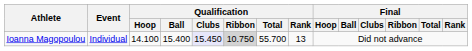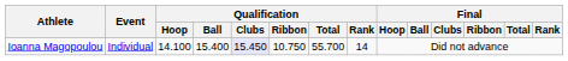 <table class=wikitable style="font-size:90%">
 <tr>
 <th rowspan=2>Athlete</th>
 <th rowspan=2>Event</th>
 <th colspan=6>Qualification</th>
 <th colspan=6>Final</th>
 </tr>
 <tr style="font-size:95%">
 <th>Hoop</th>
 <th>Ball</th>
 <th>Clubs</th>
 <th>Ribbon</th>
 <th>Total</th>
 <th>Rank</th>
 <th>Hoop</th>
 <th>Ball</th>
 <th>Clubs</th>
 <th>Ribbon</th>
 <th>Total</th>
 <th>Rank</th>
 </tr>
 <tr align=center>
 <td align=left><a href='#'>Ioanna Magopoulou</a></td>
 <td align=left><a href='#'>Individual</a></td>
 <td>14.100</td>
 <td>15.400</td>
 <td style="background: lavender;">15.450</td>
-<td style="background: lightgrey;">10.750</td>
+<td>10.750</td>
 <td>55.700</td>
-<td>13</td>
+<td>14</td>
 <td colspan=6>Did not advance</td>
 </tr>
 </table>
